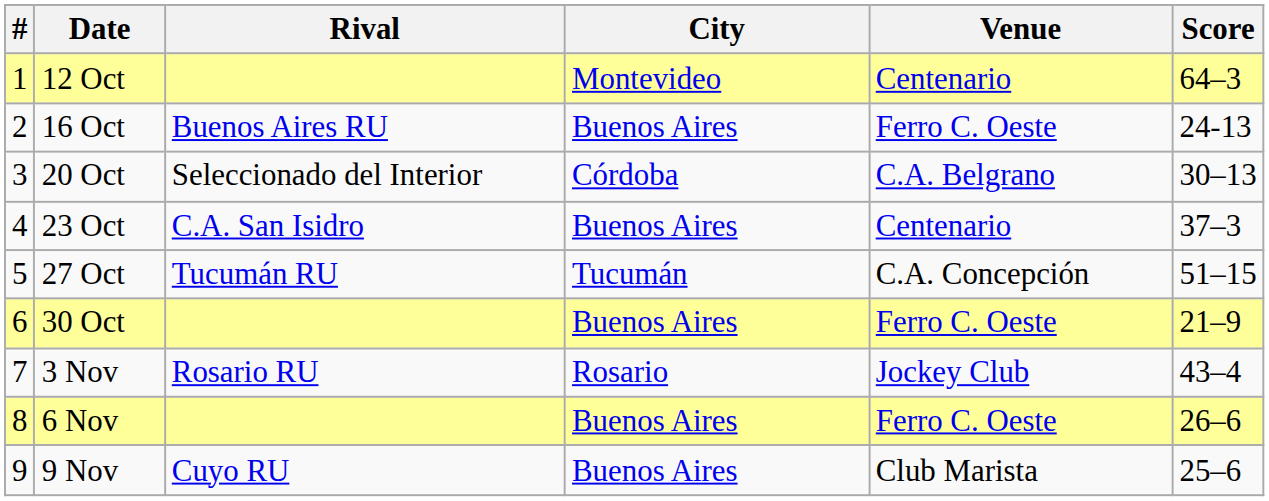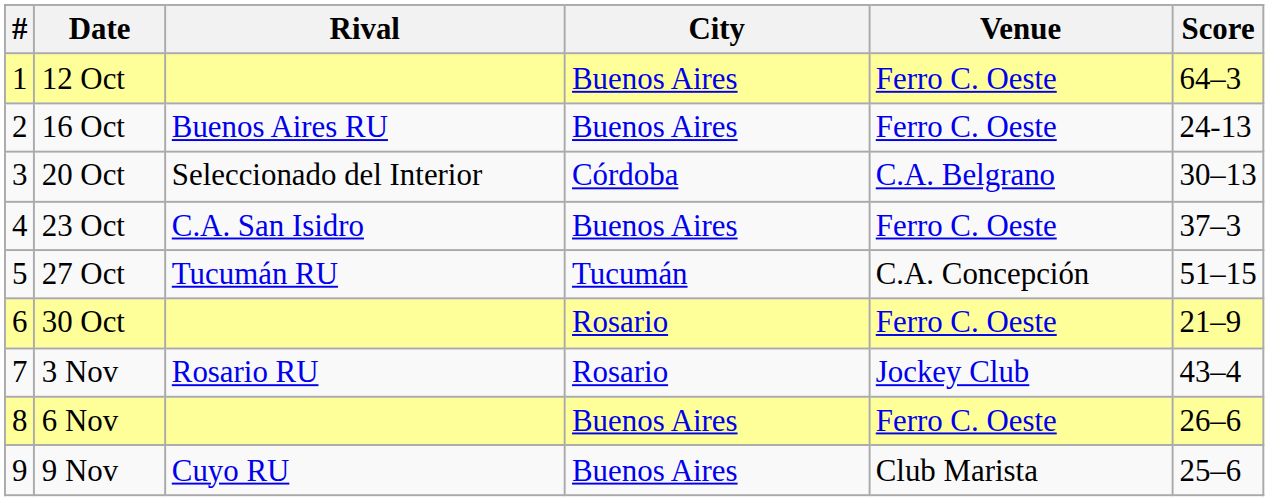 <table class="wikitable sortable">
 <tr>
 <th>#</th>
 <th width=60px>Date</th>
 <th width=200px>Rival</th>
 <th width=150px>City</th>
 <th width=150px>Venue</th>
 <th width=40px>Score</th>
 </tr>
 <tr bgcolor=#ffff99>
 <td>1</td>
 <td>12 Oct</td>
 <td></td>
-<td><a href='#'>Montevideo</a></td>
-<td><a href='#'>Centenario</a></td>
+<td><a href='#'>Buenos Aires</a></td>
+<td><a href='#'>Ferro C. Oeste</a></td>
 <td>64–3</td>
 </tr>
 <tr>
 <td>2</td>
 <td>16 Oct</td>
 <td><a href='#'>Buenos Aires RU</a></td>
 <td><a href='#'>Buenos Aires</a></td>
 <td><a href='#'>Ferro C. Oeste</a></td>
 <td>24-13</td>
 </tr>
 <tr>
 <td>3</td>
 <td>20 Oct</td>
 <td>Seleccionado del Interior </td>
 <td><a href='#'>Córdoba</a></td>
 <td><a href='#'>C.A. Belgrano</a></td>
 <td>30–13</td>
 </tr>
 <tr>
 <td>4</td>
 <td>23 Oct</td>
 <td><a href='#'>C.A. San Isidro</a></td>
 <td><a href='#'>Buenos Aires</a></td>
-<td><a href='#'>Centenario</a></td>
+<td><a href='#'>Ferro C. Oeste</a></td>
 <td>37–3</td>
 </tr>
 <tr>
 <td>5</td>
 <td>27 Oct</td>
 <td><a href='#'>Tucumán RU</a></td>
 <td><a href='#'>Tucumán</a></td>
 <td>C.A. Concepción</td>
 <td>51–15</td>
 </tr>
 <tr bgcolor=#ffff99>
 <td>6</td>
 <td>30 Oct</td>
 <td></td>
-<td><a href='#'>Buenos Aires</a></td>
+<td><a href='#'>Rosario</a></td>
 <td><a href='#'>Ferro C. Oeste</a></td>
 <td>21–9</td>
 </tr>
 <tr>
 <td>7</td>
 <td>3 Nov</td>
 <td><a href='#'>Rosario RU</a></td>
 <td><a href='#'>Rosario</a></td>
 <td><a href='#'>Jockey Club</a></td>
 <td>43–4</td>
 </tr>
 <tr bgcolor=#ffff99>
 <td>8</td>
 <td>6 Nov</td>
 <td></td>
 <td><a href='#'>Buenos Aires</a></td>
 <td><a href='#'>Ferro C. Oeste</a></td>
 <td>26–6</td>
 </tr>
 <tr>
 <td>9</td>
 <td>9 Nov</td>
 <td><a href='#'>Cuyo RU</a></td>
 <td><a href='#'>Buenos Aires</a></td>
 <td>Club Marista</td>
 <td>25–6</td>
 </tr>
 </table>
